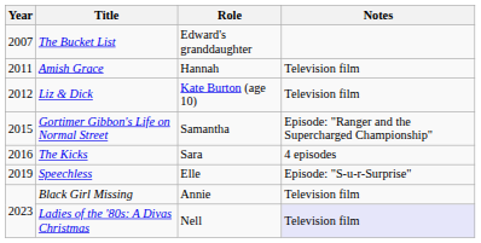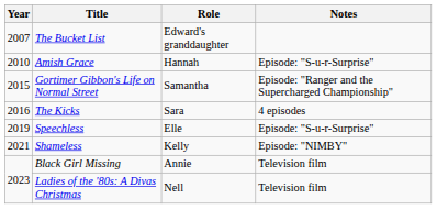 <table class="wikitable sortable">
 <tr>
 <th>Year</th>
 <th>Title</th>
 <th>Role</th>
 <th class="unsortable">Notes</th>
 </tr>
 <tr>
 <td>2007</td>
 <td><em><a href='#'>The Bucket List</a></em></td>
 <td>Edward's granddaughter</td>
 <td></td>
 </tr>
 <tr>
-<td>2011</td>
+<td>2010</td>
 <td><em><a href='#'>Amish Grace</a></em></td>
 <td>Hannah</td>
-<td>Television film</td>
-</tr>
-<tr>
-<td>2012</td>
-<td><em><a href='#'>Liz & Dick</a></em></td>
-<td><a href='#'>Kate Burton</a> (age 10)</td>
-<td>Television film</td>
+<td>Episode: "S-u-r-Surprise"</td>
 </tr>
 <tr>
 <td>2015</td>
 <td><em><a href='#'>Gortimer Gibbon's Life on Normal Street</a></em></td>
 <td>Samantha</td>
 <td>Episode: "Ranger and the Supercharged Championship"</td>
 </tr>
 <tr>
 <td>2016</td>
 <td><em><a href='#'>The Kicks</a></em></td>
 <td>Sara</td>
 <td>4 episodes</td>
 </tr>
 <tr>
 <td>2019</td>
 <td><em><a href='#'>Speechless</a></em></td>
 <td>Elle</td>
 <td>Episode: "S-u-r-Surprise"</td>
 </tr>
 <tr>
+<td>2021</td>
+<td><em><a href='#'>Shameless</a></em></td>
+<td>Kelly</td>
+<td>Episode: "NIMBY"</td>
+</tr>
+<tr>
 <td rowspan="2">2023</td>
 <td><em>Black Girl Missing</em></td>
 <td>Annie</td>
 <td>Television film</td>
 </tr>
 <tr>
 <td><em><a href='#'>Ladies of the '80s: A Divas Christmas</a></em></td>
 <td>Nell</td>
-<td style="background: lavender;">Television film</td>
+<td>Television film</td>
 </tr>
 </table>
